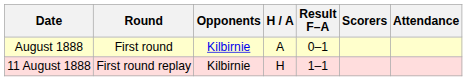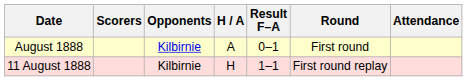 <table class="wikitable" style="text-align:center">
 <tr>
 <th>Date</th>
-<th>Round</th>
+<th>Scorers</th>
 <th>Opponents</th>
 <th>H / A</th>
 <th>Result<br>F–A</th>
-<th>Scorers</th>
+<th>Round</th>
 <th>Attendance</th>
 </tr>
 <tr bgcolor=#ffffcc>
 <td>August 1888</td>
-<td>First round</td>
+<td></td>
 <td><a href='#'>Kilbirnie</a></td>
 <td>A</td>
 <td>0–1</td>
-<td></td>
+<td>First round</td>
 <td></td>
 </tr>
 <tr bgcolor=#ffdddd>
 <td>11 August 1888</td>
-<td>First round replay</td>
+<td></td>
 <td>Kilbirnie</td>
 <td>H</td>
 <td>1–1</td>
-<td></td>
+<td>First round replay</td>
 <td></td>
 </tr>
 </table>
